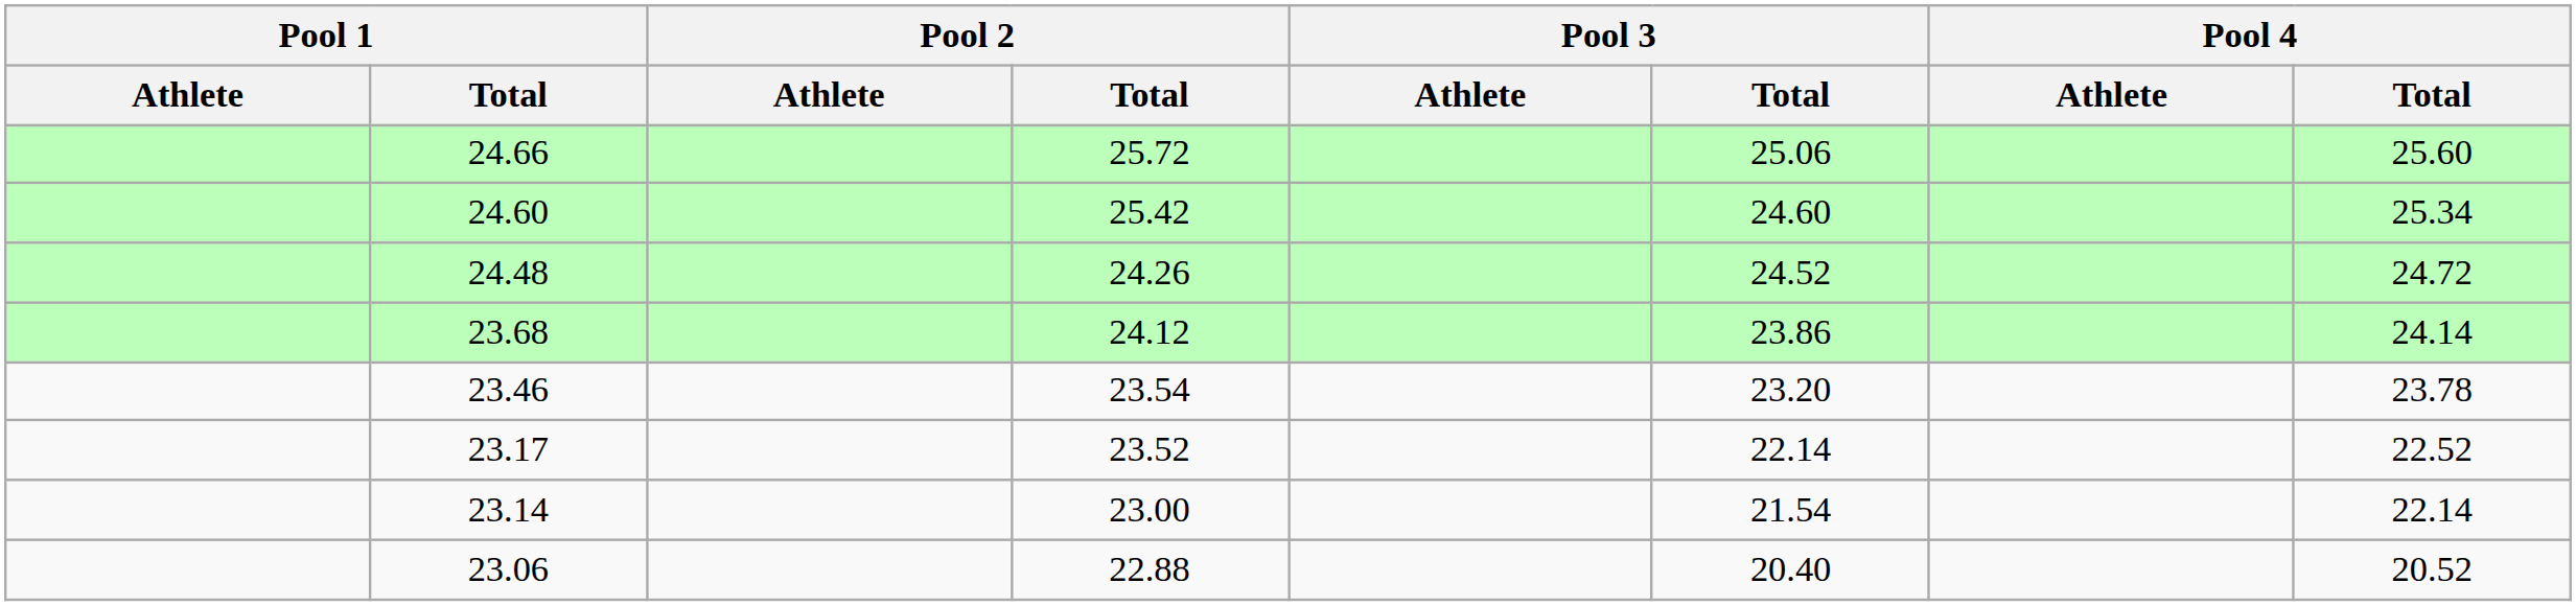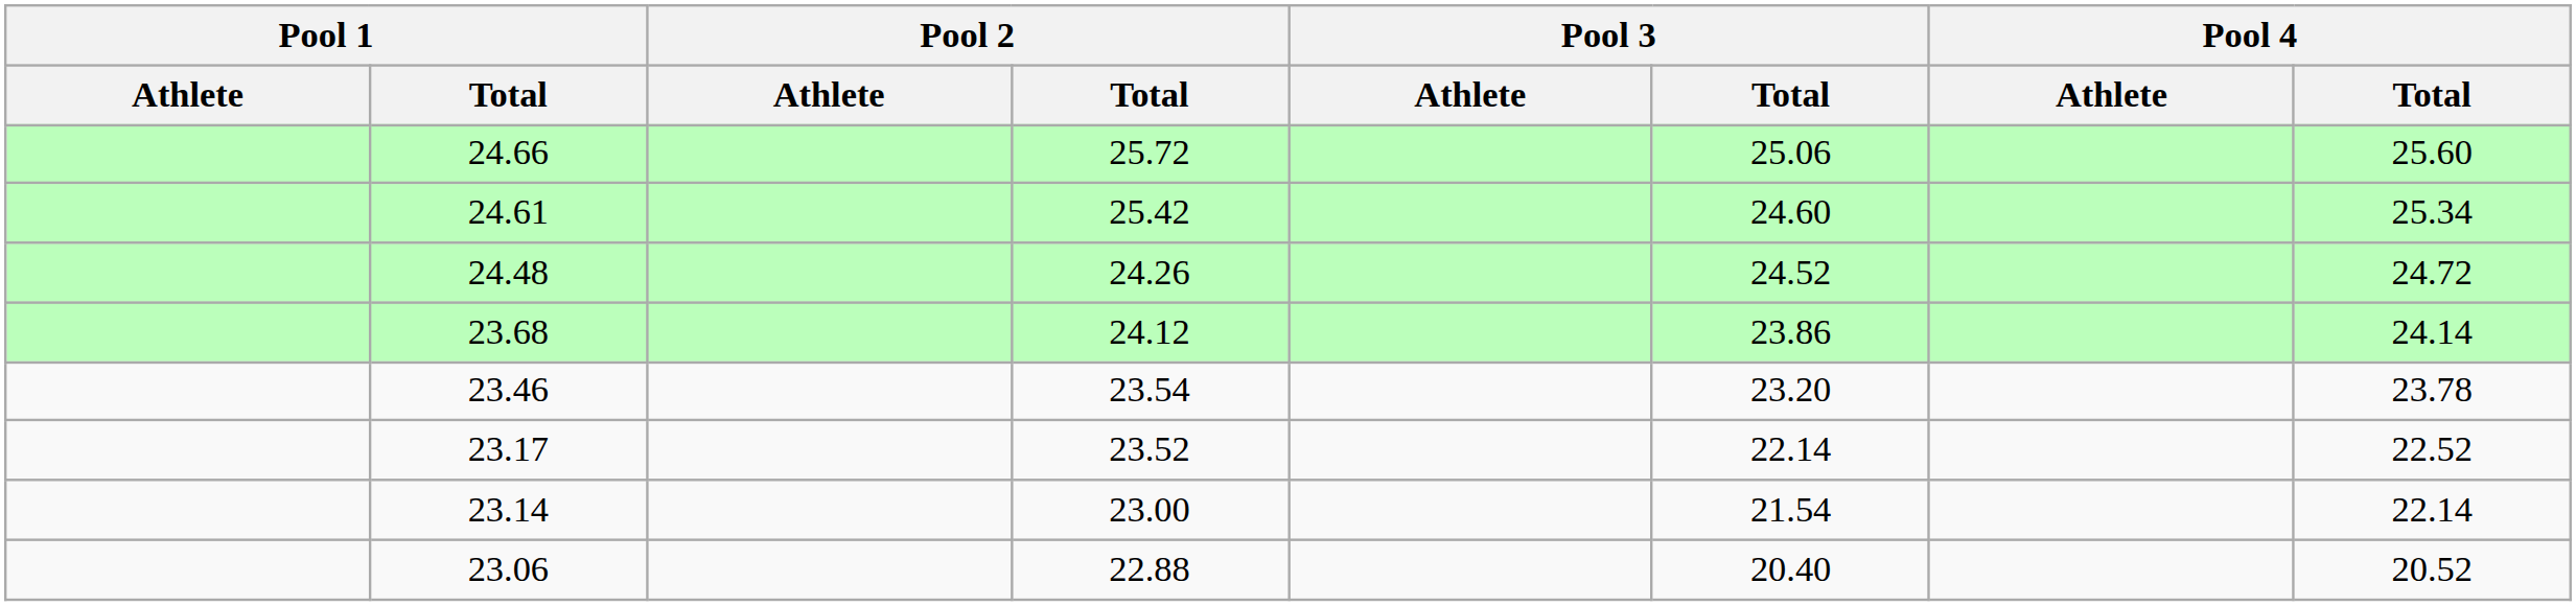 <table class="wikitable" style="font-size:90%; text-align:center;">
 <tr>
 <th colspan=2 width=250>Pool 1</th>
 <th colspan=2 width=250>Pool 2</th>
 <th colspan=2 width=250>Pool 3</th>
 <th colspan=2 width=250>Pool 4</th>
 </tr>
 <tr>
 <th>Athlete</th>
 <th>Total</th>
 <th>Athlete</th>
 <th>Total</th>
 <th>Athlete</th>
 <th>Total</th>
 <th>Athlete</th>
 <th>Total</th>
 </tr>
 <tr bgcolor=bbffbb>
 <td align=left></td>
 <td>24.66</td>
 <td align=left></td>
 <td>25.72</td>
 <td align=left></td>
 <td>25.06</td>
 <td align=left></td>
 <td>25.60</td>
 </tr>
 <tr bgcolor=bbffbb>
 <td align=left></td>
-<td>24.60</td>
+<td>24.61</td>
 <td align=left></td>
 <td>25.42</td>
 <td align=left></td>
 <td>24.60</td>
 <td align=left></td>
 <td>25.34</td>
 </tr>
 <tr bgcolor=bbffbb>
 <td align=left></td>
 <td>24.48</td>
 <td align=left></td>
 <td>24.26</td>
 <td align=left></td>
 <td>24.52</td>
 <td align=left></td>
 <td>24.72</td>
 </tr>
 <tr bgcolor=bbffbb>
 <td align=left></td>
 <td>23.68</td>
 <td align=left></td>
 <td>24.12</td>
 <td align=left></td>
 <td>23.86</td>
 <td align=left></td>
 <td>24.14</td>
 </tr>
 <tr>
 <td align=left></td>
 <td>23.46</td>
 <td align=left></td>
 <td>23.54</td>
 <td align=left></td>
 <td>23.20</td>
 <td align=left></td>
 <td>23.78</td>
 </tr>
 <tr>
 <td align=left></td>
 <td>23.17</td>
 <td align=left></td>
 <td>23.52</td>
 <td align=left></td>
 <td>22.14</td>
 <td align=left></td>
 <td>22.52</td>
 </tr>
 <tr>
 <td align=left></td>
 <td>23.14</td>
 <td align=left></td>
 <td>23.00</td>
 <td align=left></td>
 <td>21.54</td>
 <td align=left></td>
 <td>22.14</td>
 </tr>
 <tr>
 <td align=left></td>
 <td>23.06</td>
 <td align=left></td>
 <td>22.88</td>
 <td align=left></td>
 <td>20.40</td>
 <td align=left></td>
 <td>20.52</td>
 </tr>
 </table>
